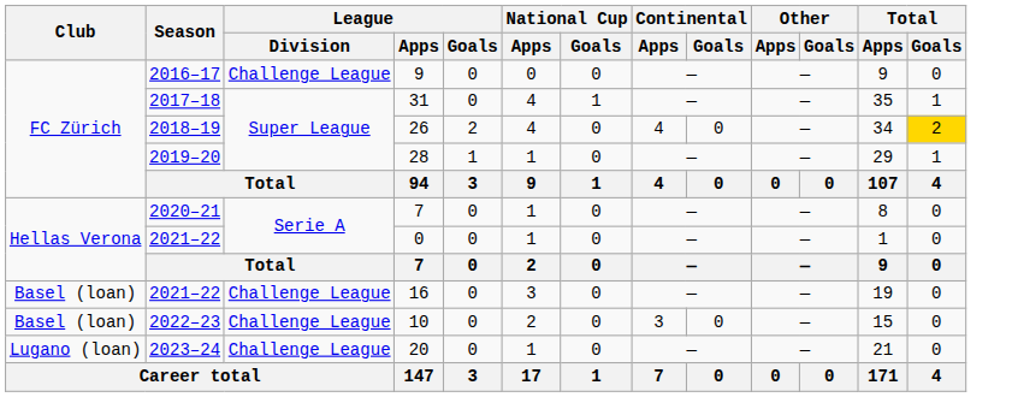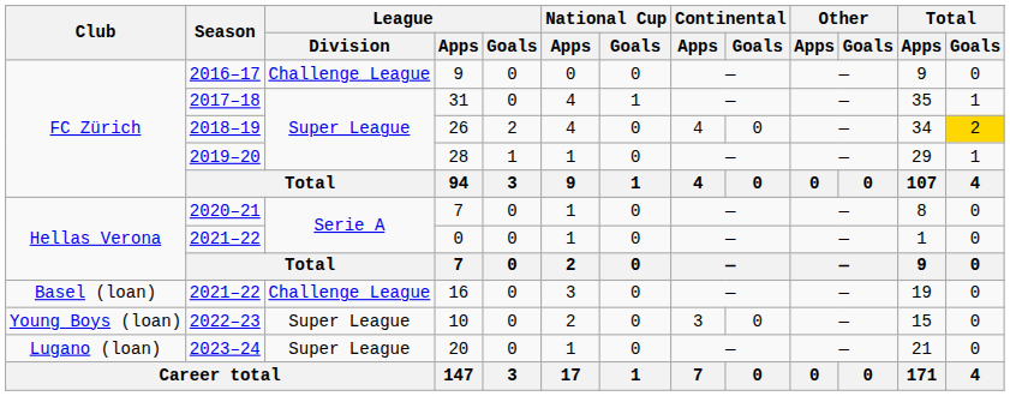 <table class="wikitable" style="text-align:center">
 <tr>
 <th rowspan="2">Club</th>
 <th rowspan="2">Season</th>
 <th colspan="3">League</th>
 <th colspan="2">National Cup</th>
 <th colspan="2">Continental</th>
 <th colspan="2">Other</th>
 <th colspan="2">Total</th>
 </tr>
 <tr>
 <th>Division</th>
 <th>Apps</th>
 <th>Goals</th>
 <th>Apps</th>
 <th>Goals</th>
 <th>Apps</th>
 <th>Goals</th>
 <th>Apps</th>
 <th>Goals</th>
 <th>Apps</th>
 <th>Goals</th>
 </tr>
 <tr>
 <td rowspan="5"><a href='#'>FC Zürich</a></td>
 <td><a href='#'>2016–17</a></td>
 <td><a href='#'>Challenge League</a></td>
 <td>9</td>
 <td>0</td>
 <td>0</td>
 <td>0</td>
 <td colspan="2">—</td>
 <td colspan="2">—</td>
 <td>9</td>
 <td>0</td>
 </tr>
 <tr>
 <td><a href='#'>2017–18</a></td>
 <td rowspan="3"><a href='#'>Super League</a></td>
 <td>31</td>
 <td>0</td>
 <td>4</td>
 <td>1</td>
 <td colspan="2">—</td>
 <td colspan="2">—</td>
 <td>35</td>
 <td>1</td>
 </tr>
 <tr>
 <td><a href='#'>2018–19</a></td>
 <td>26</td>
 <td>2</td>
 <td>4</td>
 <td>0</td>
 <td>4</td>
 <td>0</td>
 <td colspan="2">—</td>
 <td>34</td>
 <td style="background: gold;">2</td>
 </tr>
 <tr>
 <td><a href='#'>2019–20</a></td>
 <td>28</td>
 <td>1</td>
 <td>1</td>
 <td>0</td>
 <td colspan="2">—</td>
 <td colspan="2">—</td>
 <td>29</td>
 <td>1</td>
 </tr>
 <tr>
 <th colspan="2">Total</th>
 <th>94</th>
 <th>3</th>
 <th>9</th>
 <th>1</th>
 <th>4</th>
 <th>0</th>
 <th>0</th>
 <th>0</th>
 <th>107</th>
 <th>4</th>
 </tr>
 <tr>
 <td rowspan="3"><a href='#'>Hellas Verona</a></td>
 <td><a href='#'>2020–21</a></td>
 <td rowspan="2"><a href='#'>Serie A</a></td>
 <td>7</td>
 <td>0</td>
 <td>1</td>
 <td>0</td>
 <td colspan="2">—</td>
 <td colspan="2">—</td>
 <td>8</td>
 <td>0</td>
 </tr>
 <tr>
 <td><a href='#'>2021–22</a></td>
 <td>0</td>
 <td>0</td>
 <td>1</td>
 <td>0</td>
 <td colspan="2">—</td>
 <td colspan="2">—</td>
 <td>1</td>
 <td>0</td>
 </tr>
 <tr>
 <th colspan="2">Total</th>
 <th>7</th>
 <th>0</th>
 <th>2</th>
 <th>0</th>
 <th colspan="2">—</th>
 <th colspan="2">—</th>
 <th>9</th>
 <th>0</th>
 </tr>
 <tr>
 <td><a href='#'>Basel</a> (loan)</td>
 <td><a href='#'>2021–22</a></td>
 <td><a href='#'>Challenge League</a></td>
 <td>16</td>
 <td>0</td>
 <td>3</td>
 <td>0</td>
 <td colspan="2">—</td>
 <td colspan="2">—</td>
 <td>19</td>
 <td>0</td>
 </tr>
 <tr>
-<td><a href='#'>Basel</a> (loan)</td>
+<td><a href='#'>Young Boys</a> (loan)</td>
 <td><a href='#'>2022–23</a></td>
-<td><a href='#'>Challenge League</a></td>
+<td>Super League</td>
 <td>10</td>
 <td>0</td>
 <td>2</td>
 <td>0</td>
 <td>3</td>
 <td>0</td>
 <td colspan="2">—</td>
 <td>15</td>
 <td>0</td>
 </tr>
 <tr>
 <td><a href='#'>Lugano</a> (loan)</td>
 <td><a href='#'>2023–24</a></td>
-<td><a href='#'>Challenge League</a></td>
+<td>Super League</td>
 <td>20</td>
 <td>0</td>
 <td>1</td>
 <td>0</td>
 <td colspan="2">—</td>
 <td colspan="2">—</td>
 <td>21</td>
 <td>0</td>
 </tr>
 <tr>
 <th colspan="3">Career total</th>
 <th>147</th>
 <th>3</th>
 <th>17</th>
 <th>1</th>
 <th>7</th>
 <th>0</th>
 <th>0</th>
 <th>0</th>
 <th>171</th>
 <th>4</th>
 </tr>
 </table>
